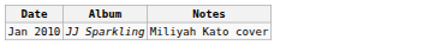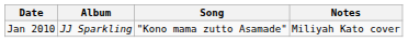 <table class="wikitable">
 <tr>
 <th>Date</th>
 <th>Album</th>
+<th>Song</th>
 <th>Notes</th>
 </tr>
 <tr>
 <td>Jan 2010</td>
 <td><em>JJ Sparkling</em></td>
+<td>"Kono mama zutto Asamade"</td>
 <td>Miliyah Kato cover</td>
 </tr>
 </table>
